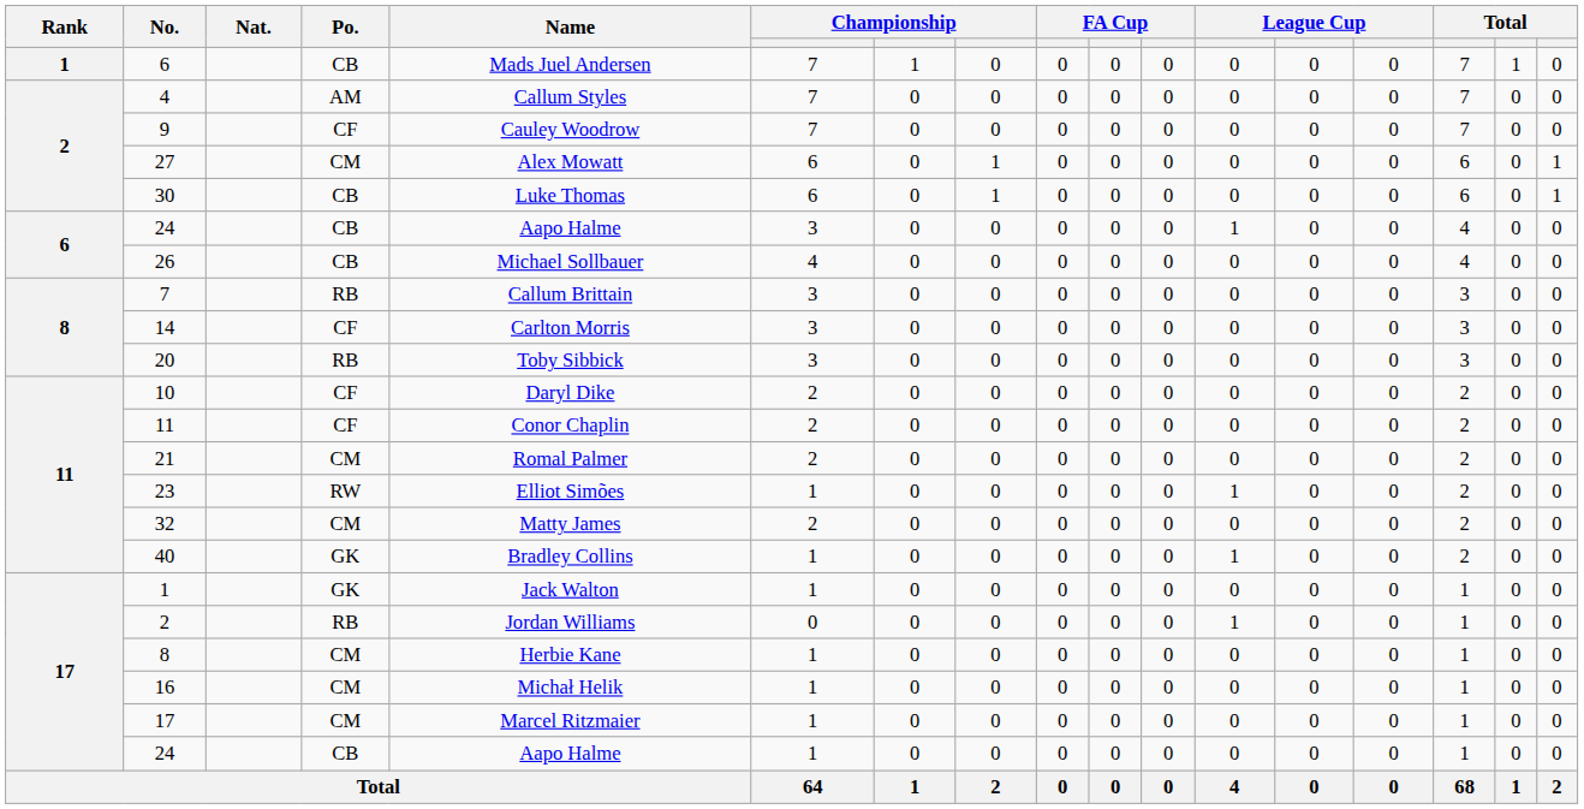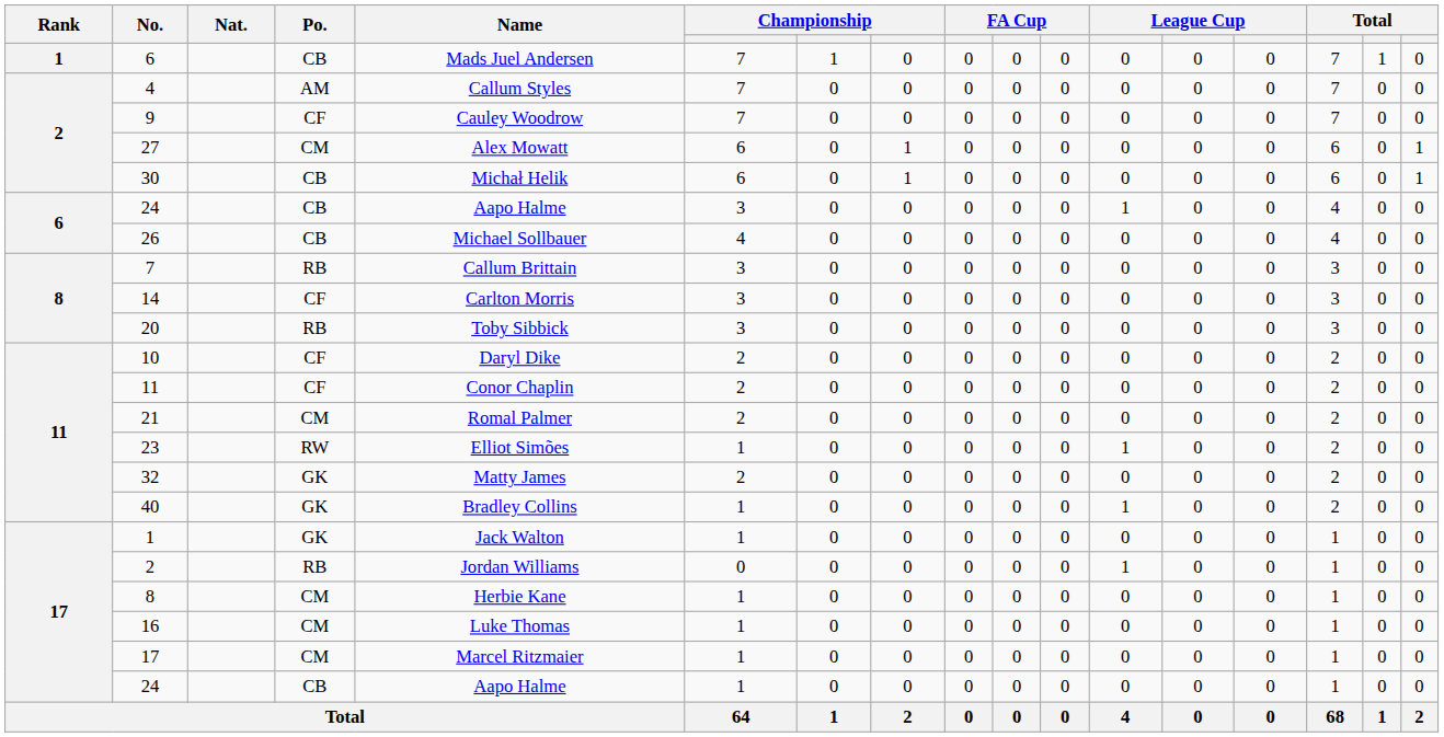 <table class="wikitable" style="text-align:center; font-size:95%; width:95%;">
 <tr>
 <th rowspan=2>Rank</th>
 <th rowspan=2>No.</th>
 <th rowspan=2>Nat.</th>
 <th rowspan=2>Po.</th>
 <th rowspan=2>Name</th>
 <th colspan=3><a href='#'>Championship</a></th>
 <th colspan=3><a href='#'>FA Cup</a></th>
 <th colspan=3><a href='#'>League Cup</a></th>
 <th colspan=3>Total</th>
 </tr>
 <tr>
 <th></th>
 <th></th>
 <th></th>
 <th></th>
 <th></th>
 <th></th>
 <th></th>
 <th></th>
 <th></th>
 <th></th>
 <th></th>
 <th></th>
 </tr>
 <tr>
 <th rowspan=1>1</th>
 <td>6</td>
 <td></td>
 <td>CB</td>
 <td><a href='#'>Mads Juel Andersen</a></td>
 <td>7</td>
 <td>1</td>
 <td>0</td>
 <td>0</td>
 <td>0</td>
 <td>0</td>
 <td>0</td>
 <td>0</td>
 <td>0</td>
 <td>7</td>
 <td>1</td>
 <td>0</td>
 </tr>
 <tr>
 <th rowspan=4>2</th>
 <td>4</td>
 <td></td>
 <td>AM</td>
 <td><a href='#'>Callum Styles</a></td>
 <td>7</td>
 <td>0</td>
 <td>0</td>
 <td>0</td>
 <td>0</td>
 <td>0</td>
 <td>0</td>
 <td>0</td>
 <td>0</td>
 <td>7</td>
 <td>0</td>
 <td>0</td>
 </tr>
 <tr>
 <td>9</td>
 <td></td>
 <td>CF</td>
 <td><a href='#'>Cauley Woodrow</a></td>
 <td>7</td>
 <td>0</td>
 <td>0</td>
 <td>0</td>
 <td>0</td>
 <td>0</td>
 <td>0</td>
 <td>0</td>
 <td>0</td>
 <td>7</td>
 <td>0</td>
 <td>0</td>
 </tr>
 <tr>
 <td>27</td>
 <td></td>
 <td>CM</td>
 <td><a href='#'>Alex Mowatt</a></td>
 <td>6</td>
 <td>0</td>
 <td>1</td>
 <td>0</td>
 <td>0</td>
 <td>0</td>
 <td>0</td>
 <td>0</td>
 <td>0</td>
 <td>6</td>
 <td>0</td>
 <td>1</td>
 </tr>
 <tr>
 <td>30</td>
 <td></td>
 <td>CB</td>
-<td><a href='#'>Luke Thomas</a></td>
+<td><a href='#'>Michał Helik</a></td>
 <td>6</td>
 <td>0</td>
 <td>1</td>
 <td>0</td>
 <td>0</td>
 <td>0</td>
 <td>0</td>
 <td>0</td>
 <td>0</td>
 <td>6</td>
 <td>0</td>
 <td>1</td>
 </tr>
 <tr>
 <th rowspan=2>6</th>
 <td>24</td>
 <td></td>
 <td>CB</td>
 <td><a href='#'>Aapo Halme</a></td>
 <td>3</td>
 <td>0</td>
 <td>0</td>
 <td>0</td>
 <td>0</td>
 <td>0</td>
 <td>1</td>
 <td>0</td>
 <td>0</td>
 <td>4</td>
 <td>0</td>
 <td>0</td>
 </tr>
 <tr>
 <td>26</td>
 <td></td>
 <td>CB</td>
 <td><a href='#'>Michael Sollbauer</a></td>
 <td>4</td>
 <td>0</td>
 <td>0</td>
 <td>0</td>
 <td>0</td>
 <td>0</td>
 <td>0</td>
 <td>0</td>
 <td>0</td>
 <td>4</td>
 <td>0</td>
 <td>0</td>
 </tr>
 <tr>
 <th rowspan=3>8</th>
 <td>7</td>
 <td></td>
 <td>RB</td>
 <td><a href='#'>Callum Brittain</a></td>
 <td>3</td>
 <td>0</td>
 <td>0</td>
 <td>0</td>
 <td>0</td>
 <td>0</td>
 <td>0</td>
 <td>0</td>
 <td>0</td>
 <td>3</td>
 <td>0</td>
 <td>0</td>
 </tr>
 <tr>
 <td>14</td>
 <td></td>
 <td>CF</td>
 <td><a href='#'>Carlton Morris</a></td>
 <td>3</td>
 <td>0</td>
 <td>0</td>
 <td>0</td>
 <td>0</td>
 <td>0</td>
 <td>0</td>
 <td>0</td>
 <td>0</td>
 <td>3</td>
 <td>0</td>
 <td>0</td>
 </tr>
 <tr>
 <td>20</td>
 <td></td>
 <td>RB</td>
 <td><a href='#'>Toby Sibbick</a></td>
 <td>3</td>
 <td>0</td>
 <td>0</td>
 <td>0</td>
 <td>0</td>
 <td>0</td>
 <td>0</td>
 <td>0</td>
 <td>0</td>
 <td>3</td>
 <td>0</td>
 <td>0</td>
 </tr>
 <tr>
 <th rowspan=6>11</th>
 <td>10</td>
 <td></td>
 <td>CF</td>
 <td><a href='#'>Daryl Dike</a></td>
 <td>2</td>
 <td>0</td>
 <td>0</td>
 <td>0</td>
 <td>0</td>
 <td>0</td>
 <td>0</td>
 <td>0</td>
 <td>0</td>
 <td>2</td>
 <td>0</td>
 <td>0</td>
 </tr>
 <tr>
 <td>11</td>
 <td></td>
 <td>CF</td>
 <td><a href='#'>Conor Chaplin</a></td>
 <td>2</td>
 <td>0</td>
 <td>0</td>
 <td>0</td>
 <td>0</td>
 <td>0</td>
 <td>0</td>
 <td>0</td>
 <td>0</td>
 <td>2</td>
 <td>0</td>
 <td>0</td>
 </tr>
 <tr>
 <td>21</td>
 <td></td>
 <td>CM</td>
 <td><a href='#'>Romal Palmer</a></td>
 <td>2</td>
 <td>0</td>
 <td>0</td>
 <td>0</td>
 <td>0</td>
 <td>0</td>
 <td>0</td>
 <td>0</td>
 <td>0</td>
 <td>2</td>
 <td>0</td>
 <td>0</td>
 </tr>
 <tr>
 <td>23</td>
 <td></td>
 <td>RW</td>
 <td><a href='#'>Elliot Simões</a></td>
 <td>1</td>
 <td>0</td>
 <td>0</td>
 <td>0</td>
 <td>0</td>
 <td>0</td>
 <td>1</td>
 <td>0</td>
 <td>0</td>
 <td>2</td>
 <td>0</td>
 <td>0</td>
 </tr>
 <tr>
 <td>32</td>
 <td></td>
-<td>CM</td>
+<td>GK</td>
 <td><a href='#'>Matty James</a></td>
 <td>2</td>
 <td>0</td>
 <td>0</td>
 <td>0</td>
 <td>0</td>
 <td>0</td>
 <td>0</td>
 <td>0</td>
 <td>0</td>
 <td>2</td>
 <td>0</td>
 <td>0</td>
 </tr>
 <tr>
 <td>40</td>
 <td></td>
 <td>GK</td>
 <td><a href='#'>Bradley Collins</a></td>
 <td>1</td>
 <td>0</td>
 <td>0</td>
 <td>0</td>
 <td>0</td>
 <td>0</td>
 <td>1</td>
 <td>0</td>
 <td>0</td>
 <td>2</td>
 <td>0</td>
 <td>0</td>
 </tr>
 <tr>
 <th rowspan=6>17</th>
 <td>1</td>
 <td></td>
 <td>GK</td>
 <td><a href='#'>Jack Walton</a></td>
 <td>1</td>
 <td>0</td>
 <td>0</td>
 <td>0</td>
 <td>0</td>
 <td>0</td>
 <td>0</td>
 <td>0</td>
 <td>0</td>
 <td>1</td>
 <td>0</td>
 <td>0</td>
 </tr>
 <tr>
 <td>2</td>
 <td></td>
 <td>RB</td>
 <td><a href='#'>Jordan Williams</a></td>
 <td>0</td>
 <td>0</td>
 <td>0</td>
 <td>0</td>
 <td>0</td>
 <td>0</td>
 <td>1</td>
 <td>0</td>
 <td>0</td>
 <td>1</td>
 <td>0</td>
 <td>0</td>
 </tr>
 <tr>
 <td>8</td>
 <td></td>
 <td>CM</td>
 <td><a href='#'>Herbie Kane</a></td>
 <td>1</td>
 <td>0</td>
 <td>0</td>
 <td>0</td>
 <td>0</td>
 <td>0</td>
 <td>0</td>
 <td>0</td>
 <td>0</td>
 <td>1</td>
 <td>0</td>
 <td>0</td>
 </tr>
 <tr>
 <td>16</td>
 <td></td>
 <td>CM</td>
-<td><a href='#'>Michał Helik</a></td>
+<td><a href='#'>Luke Thomas</a></td>
 <td>1</td>
 <td>0</td>
 <td>0</td>
 <td>0</td>
 <td>0</td>
 <td>0</td>
 <td>0</td>
 <td>0</td>
 <td>0</td>
 <td>1</td>
 <td>0</td>
 <td>0</td>
 </tr>
 <tr>
 <td>17</td>
 <td></td>
 <td>CM</td>
 <td><a href='#'>Marcel Ritzmaier</a></td>
 <td>1</td>
 <td>0</td>
 <td>0</td>
 <td>0</td>
 <td>0</td>
 <td>0</td>
 <td>0</td>
 <td>0</td>
 <td>0</td>
 <td>1</td>
 <td>0</td>
 <td>0</td>
 </tr>
 <tr>
 <td>24</td>
 <td></td>
 <td>CB</td>
 <td><a href='#'>Aapo Halme</a></td>
 <td>1</td>
 <td>0</td>
 <td>0</td>
 <td>0</td>
 <td>0</td>
 <td>0</td>
 <td>0</td>
 <td>0</td>
 <td>0</td>
 <td>1</td>
 <td>0</td>
 <td>0</td>
 </tr>
 <tr>
 <th colspan=5>Total</th>
 <th>64</th>
 <th>1</th>
 <th>2</th>
 <th>0</th>
 <th>0</th>
 <th>0</th>
 <th>4</th>
 <th>0</th>
 <th>0</th>
 <th>68</th>
 <th>1</th>
 <th>2</th>
 </tr>
 </table>
